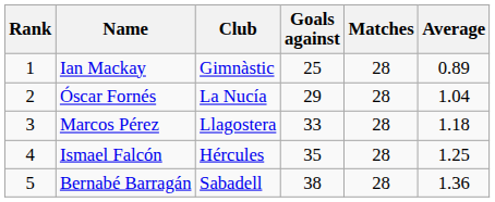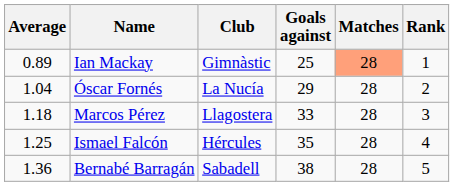 <table class="wikitable" style="text-align:center">
 <tr>
-<th>Rank</th>
+<th>Average</th>
 <th>Name</th>
 <th>Club</th>
 <th>Goals <br> against</th>
 <th>Matches</th>
-<th>Average</th>
+<th>Rank</th>
 </tr>
 <tr>
-<td>1</td>
+<td>0.89</td>
 <td align=left> <a href='#'>Ian Mackay</a></td>
 <td align=left><a href='#'>Gimnàstic</a></td>
 <td>25</td>
-<td>28</td>
-<td>0.89</td>
+<td style="background: lightsalmon;">28</td>
+<td>1</td>
 </tr>
 <tr>
-<td>2</td>
+<td>1.04</td>
 <td align=left> <a href='#'>Óscar Fornés</a></td>
 <td align=left><a href='#'>La Nucía</a></td>
 <td>29</td>
 <td>28</td>
-<td>1.04</td>
+<td>2</td>
 </tr>
 <tr>
-<td>3</td>
+<td>1.18</td>
 <td align=left> <a href='#'>Marcos Pérez</a></td>
 <td align=left><a href='#'>Llagostera</a></td>
 <td>33</td>
 <td>28</td>
-<td>1.18</td>
+<td>3</td>
 </tr>
 <tr>
-<td>4</td>
+<td>1.25</td>
 <td align=left> <a href='#'>Ismael Falcón</a></td>
 <td align=left><a href='#'>Hércules</a></td>
 <td>35</td>
 <td>28</td>
-<td>1.25</td>
+<td>4</td>
 </tr>
 <tr>
-<td>5</td>
+<td>1.36</td>
 <td align=left> <a href='#'>Bernabé Barragán</a></td>
 <td align=left><a href='#'>Sabadell</a></td>
 <td>38</td>
 <td>28</td>
-<td>1.36</td>
+<td>5</td>
 </tr>
 </table>
